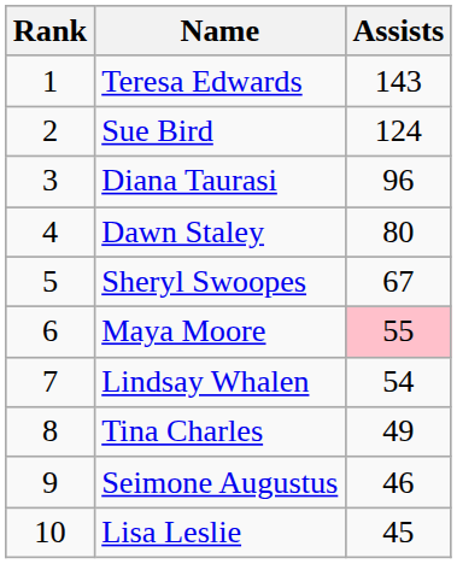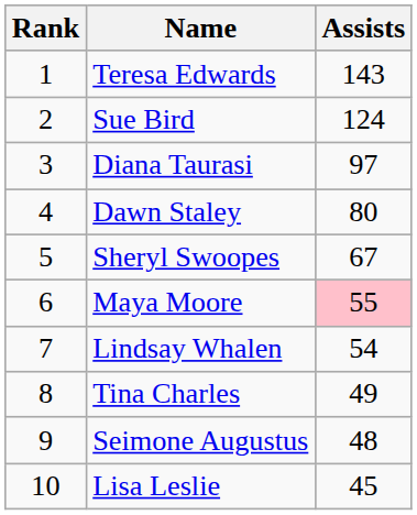 <table class="wikitable sortable" style="text-align: center;">
 <tr>
 <th>Rank</th>
 <th class="unsortable">Name</th>
 <th>Assists</th>
 </tr>
 <tr>
 <td>1</td>
 <td style="text-align: left;"><a href='#'>Teresa Edwards</a></td>
 <td>143</td>
 </tr>
 <tr>
 <td>2</td>
 <td style="text-align: left;"><a href='#'>Sue Bird</a></td>
 <td>124</td>
 </tr>
 <tr>
 <td>3</td>
 <td style="text-align: left;"><a href='#'>Diana Taurasi</a></td>
-<td>96</td>
+<td>97</td>
 </tr>
 <tr>
 <td>4</td>
 <td style="text-align: left;"><a href='#'>Dawn Staley</a></td>
 <td>80</td>
 </tr>
 <tr>
 <td>5</td>
 <td style="text-align: left;"><a href='#'>Sheryl Swoopes</a></td>
 <td>67</td>
 </tr>
 <tr>
 <td>6</td>
 <td style="text-align: left;"><a href='#'>Maya Moore</a></td>
 <td style="background: pink;">55</td>
 </tr>
 <tr>
 <td>7</td>
 <td style="text-align: left;"><a href='#'>Lindsay Whalen</a></td>
 <td>54</td>
 </tr>
 <tr>
 <td>8</td>
 <td style="text-align: left;"><a href='#'>Tina Charles</a></td>
 <td>49</td>
 </tr>
 <tr>
 <td>9</td>
 <td style="text-align: left;"><a href='#'>Seimone Augustus</a></td>
-<td>46</td>
+<td>48</td>
 </tr>
 <tr>
 <td>10</td>
 <td style="text-align: left;"><a href='#'>Lisa Leslie</a></td>
 <td>45</td>
 </tr>
 </table>
